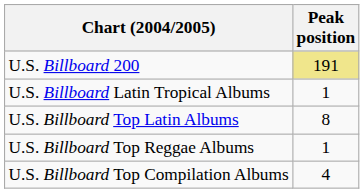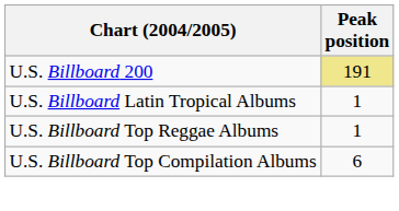 <table class="wikitable">
 <tr>
 <th>Chart (2004/2005)</th>
 <th>Peak<br>position</th>
 </tr>
 <tr>
 <td>U.S. <a href='#'><em>Billboard</em> 200</a></td>
 <td align="center" style="background: khaki;">191</td>
 </tr>
 <tr>
 <td>U.S. <em><a href='#'>Billboard</a></em> Latin Tropical Albums </td>
 <td align="center">1</td>
 </tr>
 <tr>
-<td>U.S. <em>Billboard</em> <a href='#'>Top Latin Albums</a></td>
-<td align="center">8</td>
-</tr>
-<tr>
 <td>U.S. <em>Billboard</em> Top Reggae Albums </td>
 <td align="center">1</td>
 </tr>
 <tr>
 <td>U.S. <em>Billboard</em> Top Compilation Albums </td>
-<td align="center">4</td>
+<td align="center">6</td>
 </tr>
 </table>
